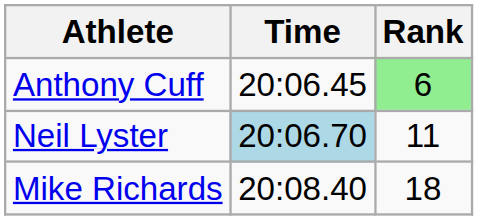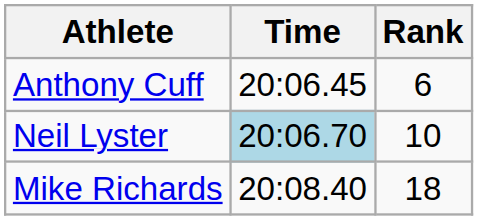 <table class="wikitable" style="font-size:90%;">
 <tr>
 <th>Athlete</th>
 <th>Time</th>
 <th>Rank</th>
 </tr>
 <tr align=center>
 <td align=left><a href='#'>Anthony Cuff</a></td>
 <td>20:06.45</td>
-<td style="background: lightgreen;">6</td>
+<td>6</td>
 </tr>
 <tr align=center>
 <td align=left><a href='#'>Neil Lyster</a></td>
 <td style="background: lightblue;">20:06.70</td>
-<td>11</td>
+<td>10</td>
 </tr>
 <tr align=center>
 <td align=left><a href='#'>Mike Richards</a></td>
 <td>20:08.40</td>
 <td>18</td>
 </tr>
 </table>
